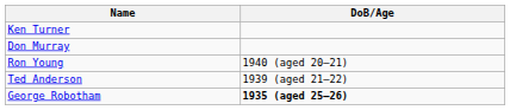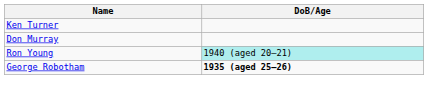 <table class="wikitable" style="width:600px; font-size:95%;">
 <tr>
 <th align="left">Name</th>
 <th align="left">DoB/Age</th>
 </tr>
 <tr>
 <td align="left"><a href='#'>Ken Turner</a></td>
 <td align="left"></td>
 </tr>
 <tr>
 <td align="left"><a href='#'>Don Murray</a></td>
 <td align="left"></td>
 </tr>
 <tr>
 <td align="left"><a href='#'>Ron Young</a></td>
-<td align="left">1940 (aged 20–21)</td>
-</tr>
-<tr>
-<td align="left"><a href='#'>Ted Anderson</a></td>
-<td align="left">1939 (aged 21–22)</td>
+<td align="left" style="background: paleturquoise;">1940 (aged 20–21)</td>
 </tr>
 <tr>
 <td align="left"><a href='#'>George Robotham</a></td>
 <td align="left"><strong>1935 (aged 25–26)</strong></td>
 </tr>
 </table>
